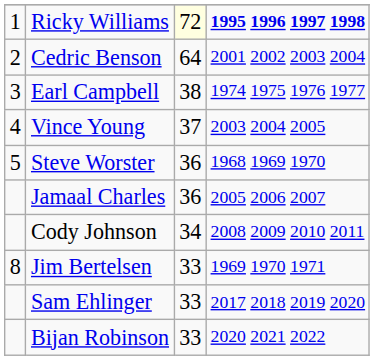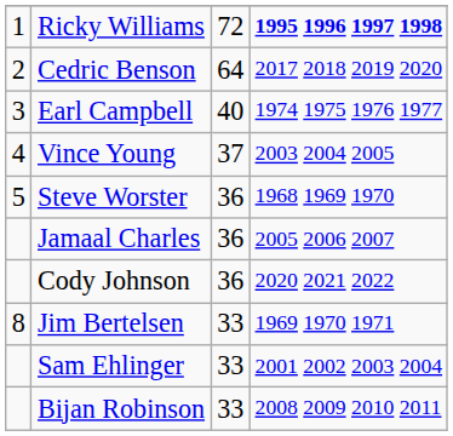 <table class="wikitable">
 <tr>
 </tr>
 <tr>
 <td>1</td>
 <td><a href='#'>Ricky Williams</a></td>
-<td style="background: lightyellow;">72</td>
+<td>72</td>
 <td style="font-size:80%;"><strong><a href='#'>1995</a> <a href='#'>1996</a> <a href='#'>1997</a> <a href='#'>1998</a></strong></td>
 </tr>
 <tr>
 <td>2</td>
 <td><a href='#'>Cedric Benson</a></td>
 <td>64</td>
-<td style="font-size:80%;"><a href='#'>2001</a> <a href='#'>2002</a> <a href='#'>2003</a> <a href='#'>2004</a></td>
+<td style="font-size:80%;"><a href='#'>2017</a> <a href='#'>2018</a> <a href='#'>2019</a> <a href='#'>2020</a></td>
 </tr>
 <tr>
 <td>3</td>
 <td><a href='#'>Earl Campbell</a></td>
-<td>38</td>
+<td>40</td>
 <td style="font-size:80%;"><a href='#'>1974</a> <a href='#'>1975</a> <a href='#'>1976</a> <a href='#'>1977</a></td>
 </tr>
 <tr>
 <td>4</td>
 <td><a href='#'>Vince Young</a></td>
 <td>37</td>
 <td style="font-size:80%;"><a href='#'>2003</a> <a href='#'>2004</a> <a href='#'>2005</a></td>
 </tr>
 <tr>
 <td>5</td>
 <td><a href='#'>Steve Worster</a></td>
 <td>36</td>
 <td style="font-size:80%;"><a href='#'>1968</a> <a href='#'>1969</a> <a href='#'>1970</a></td>
 </tr>
 <tr>
 <td></td>
 <td><a href='#'>Jamaal Charles</a></td>
 <td>36</td>
 <td style="font-size:80%;"><a href='#'>2005</a> <a href='#'>2006</a> <a href='#'>2007</a></td>
 </tr>
 <tr>
 <td></td>
 <td>Cody Johnson</td>
-<td>34</td>
-<td style="font-size:80%;"><a href='#'>2008</a> <a href='#'>2009</a> <a href='#'>2010</a> <a href='#'>2011</a></td>
+<td>36</td>
+<td style="font-size:80%;"><a href='#'>2020</a> <a href='#'>2021</a> <a href='#'>2022</a></td>
 </tr>
 <tr>
 <td>8</td>
 <td><a href='#'>Jim Bertelsen</a></td>
 <td>33</td>
 <td style="font-size:80%;"><a href='#'>1969</a> <a href='#'>1970</a> <a href='#'>1971</a></td>
 </tr>
 <tr>
 <td></td>
 <td><a href='#'>Sam Ehlinger</a></td>
 <td>33</td>
-<td style="font-size:80%;"><a href='#'>2017</a> <a href='#'>2018</a> <a href='#'>2019</a> <a href='#'>2020</a></td>
+<td style="font-size:80%;"><a href='#'>2001</a> <a href='#'>2002</a> <a href='#'>2003</a> <a href='#'>2004</a></td>
 </tr>
 <tr>
 <td></td>
 <td><a href='#'>Bijan Robinson</a></td>
 <td>33</td>
-<td style="font-size:80%;"><a href='#'>2020</a> <a href='#'>2021</a> <a href='#'>2022</a></td>
+<td style="font-size:80%;"><a href='#'>2008</a> <a href='#'>2009</a> <a href='#'>2010</a> <a href='#'>2011</a></td>
 </tr>
 </table>
